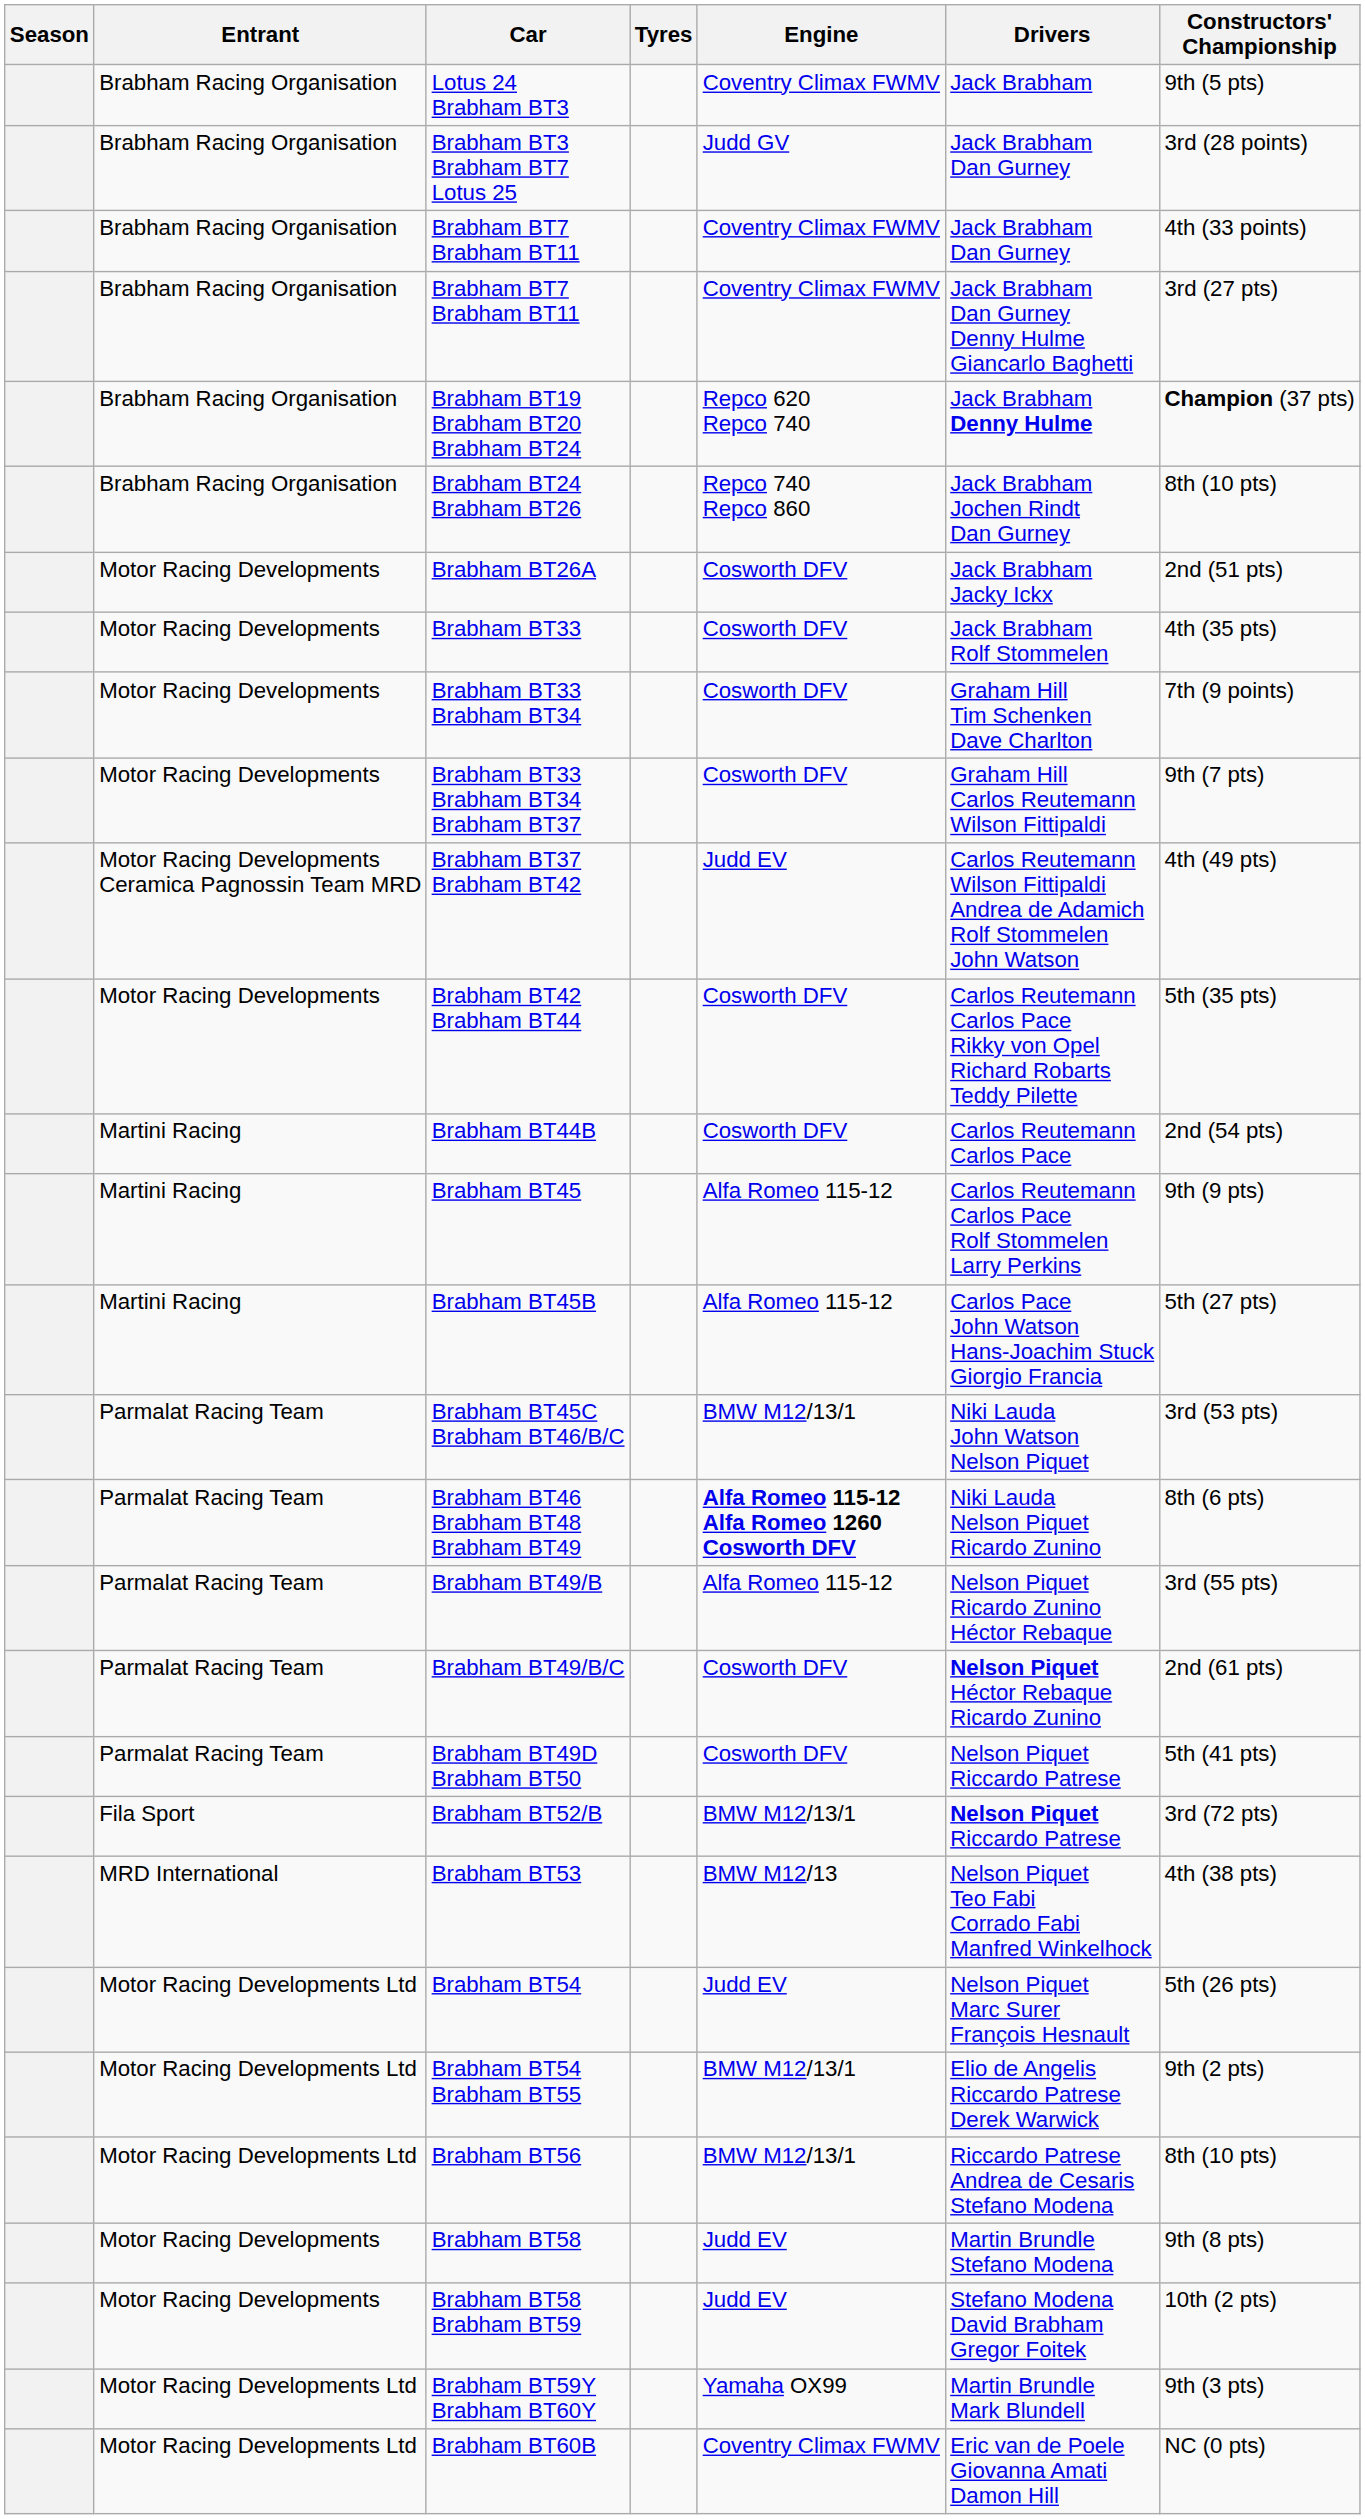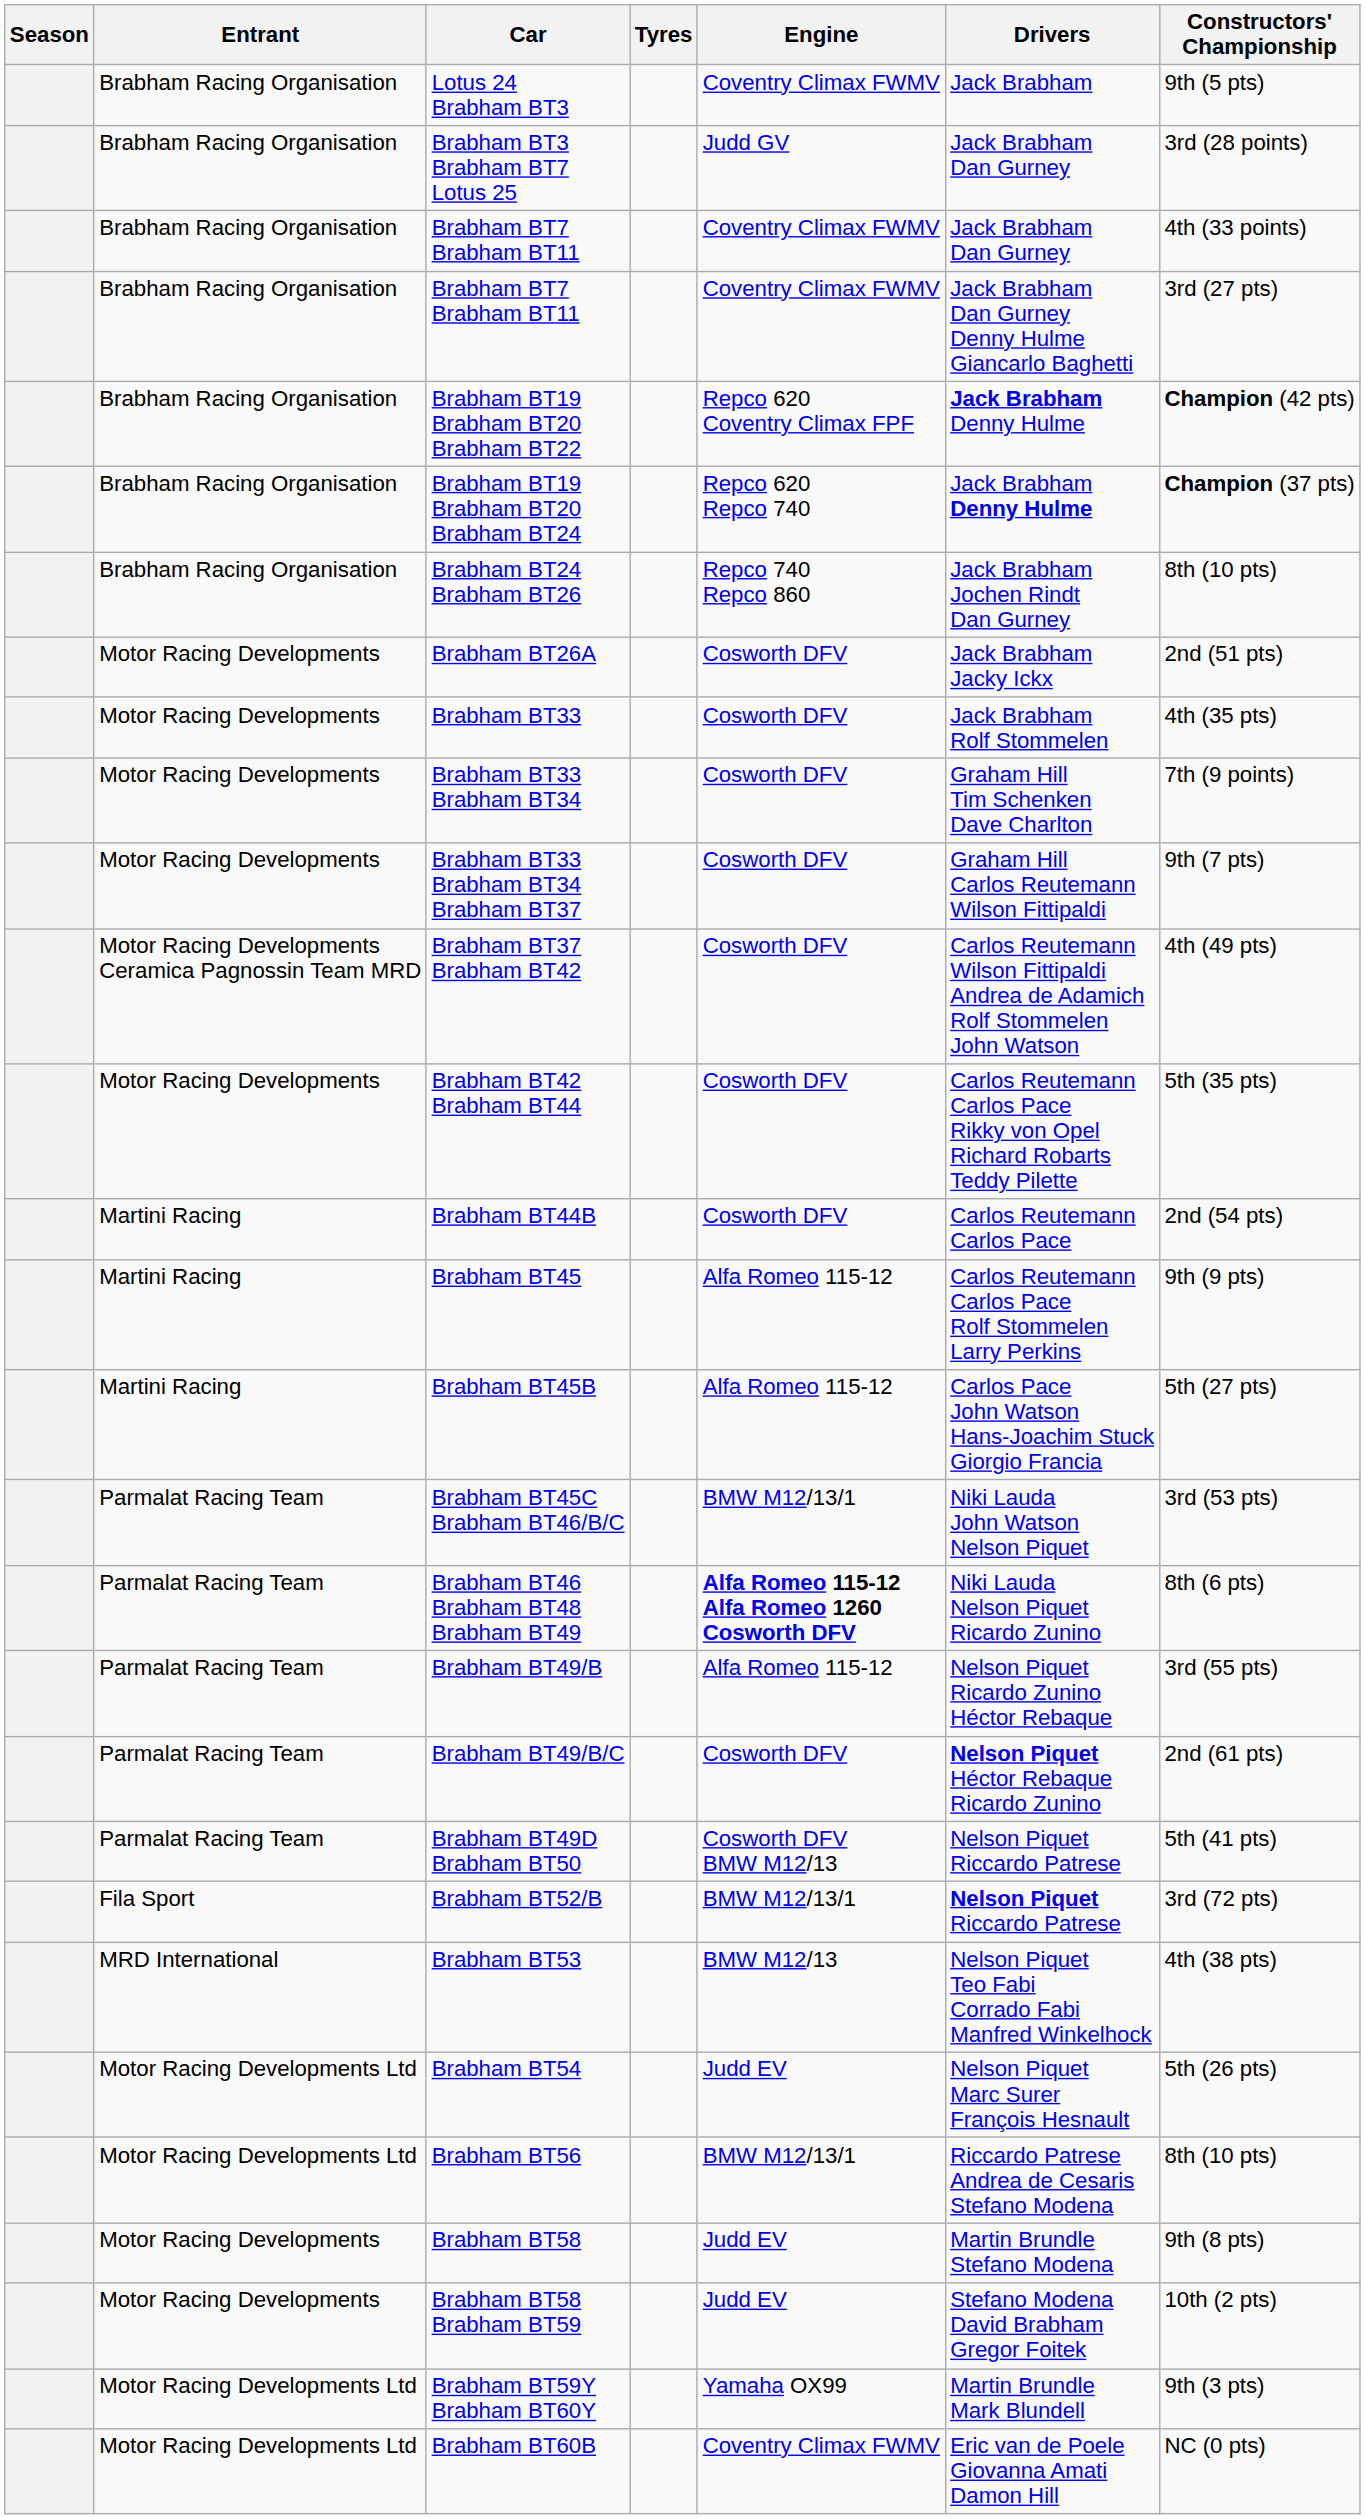 <table class="wikitable">
 <tr>
 <th scope="col">Season</th>
 <th scope="col">Entrant</th>
 <th scope="col">Car</th>
 <th scope="col">Tyres</th>
 <th scope="col">Engine</th>
 <th scope="col">Drivers</th>
 <th scope="col">Constructors'<br>Championship</th>
 </tr>
 <tr style="vertical-align: top">
 <th scope="row"></th>
 <td>Brabham Racing Organisation</td>
 <td><a href='#'>Lotus 24</a><br><a href='#'>Brabham BT3</a></td>
 <td></td>
 <td><a href='#'>Coventry Climax FWMV</a></td>
 <td><a href='#'>Jack Brabham</a></td>
 <td>9th (5 pts)</td>
 </tr>
 <tr style="vertical-align: top">
 <th scope="row"></th>
 <td>Brabham Racing Organisation</td>
 <td><a href='#'>Brabham BT3</a><br><a href='#'>Brabham BT7</a><br><a href='#'>Lotus 25</a></td>
 <td></td>
 <td><a href='#'>Judd GV</a></td>
 <td><a href='#'>Jack Brabham</a><br><a href='#'>Dan Gurney</a></td>
 <td>3rd (28 points)</td>
 </tr>
 <tr style="vertical-align: top">
 <th scope="row"></th>
 <td>Brabham Racing Organisation</td>
 <td><a href='#'>Brabham BT7</a> <br> <a href='#'>Brabham BT11</a></td>
 <td></td>
 <td><a href='#'>Coventry Climax FWMV</a></td>
 <td><a href='#'>Jack Brabham</a><br><a href='#'>Dan Gurney</a></td>
 <td>4th (33 points)</td>
 </tr>
 <tr style="vertical-align: top">
 <th scope="row"></th>
 <td>Brabham Racing Organisation</td>
 <td><a href='#'>Brabham BT7</a><br><a href='#'>Brabham BT11</a></td>
 <td><br></td>
 <td><a href='#'>Coventry Climax FWMV</a></td>
 <td><a href='#'>Jack Brabham</a><br><a href='#'>Dan Gurney</a><br><a href='#'>Denny Hulme</a><br><a href='#'>Giancarlo Baghetti</a></td>
 <td>3rd (27 pts)</td>
+</tr>
+<tr style="vertical-align: top">
+<th scope="row"></th>
+<td>Brabham Racing Organisation</td>
+<td><a href='#'>Brabham BT19</a><br><a href='#'>Brabham BT20</a><br><a href='#'>Brabham BT22</a></td>
+<td></td>
+<td><a href='#'>Repco</a> 620 <br><a href='#'>Coventry Climax FPF</a></td>
+<td><strong><a href='#'>Jack Brabham</a></strong><br><a href='#'>Denny Hulme</a></td>
+<td><strong>Champion</strong> (42 pts)</td>
 </tr>
 <tr style="vertical-align: top">
 <th scope="row"></th>
 <td>Brabham Racing Organisation</td>
 <td><a href='#'>Brabham BT19</a><br><a href='#'>Brabham BT20</a><br><a href='#'>Brabham BT24</a></td>
 <td></td>
 <td><a href='#'>Repco</a> 620 <br><a href='#'>Repco</a> 740</td>
 <td><a href='#'>Jack Brabham</a><br><strong><a href='#'>Denny Hulme</a></strong></td>
 <td><strong>Champion</strong> (37 pts)</td>
 </tr>
 <tr style="vertical-align: top">
 <th scope="row"></th>
 <td>Brabham Racing Organisation</td>
 <td><a href='#'>Brabham BT24</a><br><a href='#'>Brabham BT26</a></td>
 <td></td>
 <td><a href='#'>Repco</a> 740 <br><a href='#'>Repco</a> 860</td>
 <td><a href='#'>Jack Brabham</a><br><a href='#'>Jochen Rindt</a><br><a href='#'>Dan Gurney</a></td>
 <td>8th (10 pts)</td>
 </tr>
 <tr style="vertical-align: top">
 <th scope="row"></th>
 <td>Motor Racing Developments</td>
 <td><a href='#'>Brabham BT26A</a></td>
 <td></td>
 <td><a href='#'>Cosworth DFV</a></td>
 <td><a href='#'>Jack Brabham</a><br><a href='#'>Jacky Ickx</a></td>
 <td>2nd (51 pts)</td>
 </tr>
 <tr style="vertical-align: top">
 <th scope="row"></th>
 <td>Motor Racing Developments</td>
 <td><a href='#'>Brabham BT33</a></td>
 <td></td>
 <td><a href='#'>Cosworth DFV</a></td>
 <td><a href='#'>Jack Brabham</a><br><a href='#'>Rolf Stommelen</a></td>
 <td>4th (35 pts)</td>
 </tr>
 <tr style="vertical-align: top">
 <th scope="row"></th>
 <td>Motor Racing Developments</td>
 <td><a href='#'>Brabham BT33</a><br><a href='#'>Brabham BT34</a></td>
 <td></td>
 <td><a href='#'>Cosworth DFV</a></td>
 <td><a href='#'>Graham Hill</a><br><a href='#'>Tim Schenken</a><br><a href='#'>Dave Charlton</a></td>
 <td>7th (9 points)</td>
 </tr>
 <tr style="vertical-align: top">
 <th scope="row"></th>
 <td>Motor Racing Developments</td>
 <td><a href='#'>Brabham BT33</a><br><a href='#'>Brabham BT34</a><br><a href='#'>Brabham BT37</a></td>
 <td></td>
 <td><a href='#'>Cosworth DFV</a></td>
 <td><a href='#'>Graham Hill</a><br><a href='#'>Carlos Reutemann</a><br><a href='#'>Wilson Fittipaldi</a></td>
 <td>9th (7 pts)</td>
 </tr>
 <tr style="vertical-align: top">
 <th scope="row"></th>
 <td>Motor Racing Developments<br>Ceramica Pagnossin Team MRD</td>
 <td><a href='#'>Brabham BT37</a><br><a href='#'>Brabham BT42</a></td>
 <td></td>
-<td><a href='#'>Judd EV</a></td>
+<td><a href='#'>Cosworth DFV</a></td>
 <td><a href='#'>Carlos Reutemann</a><br><a href='#'>Wilson Fittipaldi</a><br><a href='#'>Andrea de Adamich</a><br><a href='#'>Rolf Stommelen</a><br><a href='#'>John Watson</a></td>
 <td>4th (49 pts)</td>
 </tr>
 <tr style="vertical-align: top">
 <th scope="row"></th>
 <td>Motor Racing Developments</td>
 <td><a href='#'>Brabham BT42</a><br><a href='#'>Brabham BT44</a></td>
 <td></td>
 <td><a href='#'>Cosworth DFV</a></td>
 <td><a href='#'>Carlos Reutemann</a><br><a href='#'>Carlos Pace</a><br><a href='#'>Rikky von Opel</a><br><a href='#'>Richard Robarts</a><br><a href='#'>Teddy Pilette</a></td>
 <td>5th (35 pts)</td>
 </tr>
 <tr style="vertical-align: top">
 <th scope="row"></th>
 <td>Martini Racing</td>
 <td><a href='#'>Brabham BT44B</a></td>
 <td></td>
 <td><a href='#'>Cosworth DFV</a></td>
 <td><a href='#'>Carlos Reutemann</a><br><a href='#'>Carlos Pace</a></td>
 <td>2nd (54 pts)</td>
 </tr>
 <tr style="vertical-align: top">
 <th scope="row"></th>
 <td>Martini Racing</td>
 <td><a href='#'>Brabham BT45</a></td>
 <td></td>
 <td><a href='#'>Alfa Romeo</a> 115-12</td>
 <td><a href='#'>Carlos Reutemann</a><br><a href='#'>Carlos Pace</a><br><a href='#'>Rolf Stommelen</a><br><a href='#'>Larry Perkins</a></td>
 <td>9th (9 pts)</td>
 </tr>
 <tr style="vertical-align: top">
 <th scope="row"></th>
 <td>Martini Racing</td>
 <td><a href='#'>Brabham BT45B</a></td>
 <td></td>
 <td><a href='#'>Alfa Romeo</a> 115-12</td>
 <td><a href='#'>Carlos Pace</a><br><a href='#'>John Watson</a><br><a href='#'>Hans-Joachim Stuck</a><br><a href='#'>Giorgio Francia</a></td>
 <td>5th (27 pts)</td>
 </tr>
 <tr style="vertical-align: top">
 <th scope="row"></th>
 <td>Parmalat Racing Team</td>
 <td><a href='#'>Brabham BT45C</a><br><a href='#'>Brabham BT46/B/C</a></td>
 <td></td>
 <td><a href='#'>BMW M12</a>/13/1</td>
 <td><a href='#'>Niki Lauda</a><br><a href='#'>John Watson</a><br><a href='#'>Nelson Piquet</a></td>
 <td>3rd (53 pts)</td>
 </tr>
 <tr style="vertical-align: top">
 <th scope="row"></th>
 <td>Parmalat Racing Team</td>
 <td><a href='#'>Brabham BT46</a><br><a href='#'>Brabham BT48</a><br><a href='#'>Brabham BT49</a></td>
 <td></td>
 <td><strong><a href='#'>Alfa Romeo</a> 115-12<br><a href='#'>Alfa Romeo</a> 1260<br><a href='#'>Cosworth DFV</a></strong></td>
 <td><a href='#'>Niki Lauda</a><br><a href='#'>Nelson Piquet</a><br><a href='#'>Ricardo Zunino</a></td>
 <td>8th (6 pts)</td>
 </tr>
 <tr style="vertical-align: top">
 <th scope="row"></th>
 <td>Parmalat Racing Team</td>
 <td><a href='#'>Brabham BT49/B</a></td>
 <td></td>
 <td><a href='#'>Alfa Romeo</a> 115-12</td>
 <td><a href='#'>Nelson Piquet</a><br><a href='#'>Ricardo Zunino</a><br><a href='#'>Héctor Rebaque</a></td>
 <td>3rd (55 pts)</td>
 </tr>
 <tr style="vertical-align: top">
 <th scope="row"></th>
 <td>Parmalat Racing Team</td>
 <td><a href='#'>Brabham BT49/B/C</a></td>
 <td><br></td>
 <td><a href='#'>Cosworth DFV</a></td>
 <td><strong><a href='#'>Nelson Piquet</a></strong><br><a href='#'>Héctor Rebaque</a><br><a href='#'>Ricardo Zunino</a></td>
 <td>2nd (61 pts)</td>
 </tr>
 <tr style="vertical-align: top">
 <th scope="row"></th>
 <td>Parmalat Racing Team</td>
 <td><a href='#'>Brabham BT49D</a><br><a href='#'>Brabham BT50</a></td>
 <td></td>
-<td><a href='#'>Cosworth DFV</a></td>
+<td><a href='#'>Cosworth DFV</a><br><a href='#'>BMW M12</a>/13</td>
 <td><a href='#'>Nelson Piquet</a><br><a href='#'>Riccardo Patrese</a></td>
 <td>5th (41 pts)</td>
 </tr>
 <tr style="vertical-align: top">
 <th scope="row"></th>
 <td>Fila Sport</td>
 <td><a href='#'>Brabham BT52/B</a></td>
 <td></td>
 <td><a href='#'>BMW M12</a>/13/1</td>
 <td><strong><a href='#'>Nelson Piquet</a></strong><br><a href='#'>Riccardo Patrese</a></td>
 <td>3rd (72 pts)</td>
 </tr>
 <tr style="vertical-align: top">
 <th scope="row"></th>
 <td>MRD International</td>
 <td><a href='#'>Brabham BT53</a></td>
 <td></td>
 <td><a href='#'>BMW M12</a>/13</td>
 <td><a href='#'>Nelson Piquet</a><br><a href='#'>Teo Fabi</a><br><a href='#'>Corrado Fabi</a><br><a href='#'>Manfred Winkelhock</a></td>
 <td>4th (38 pts)</td>
 </tr>
 <tr style="vertical-align: top">
 <th scope="row"></th>
 <td>Motor Racing Developments Ltd</td>
 <td><a href='#'>Brabham BT54</a></td>
 <td></td>
 <td><a href='#'>Judd EV</a></td>
 <td><a href='#'>Nelson Piquet</a><br><a href='#'>Marc Surer</a><br><a href='#'>François Hesnault</a></td>
 <td>5th (26 pts)</td>
-</tr>
-<tr style="vertical-align: top">
-<th scope="row"></th>
-<td>Motor Racing Developments Ltd</td>
-<td><a href='#'>Brabham BT54</a><br><a href='#'>Brabham BT55</a></td>
-<td></td>
-<td><a href='#'>BMW M12</a>/13/1</td>
-<td><a href='#'>Elio de Angelis</a><br><a href='#'>Riccardo Patrese</a><br><a href='#'>Derek Warwick</a></td>
-<td>9th (2 pts)</td>
 </tr>
 <tr style="vertical-align: top">
 <th scope="row"></th>
 <td>Motor Racing Developments Ltd</td>
 <td><a href='#'>Brabham BT56</a></td>
 <td></td>
 <td><a href='#'>BMW M12</a>/13/1</td>
 <td><a href='#'>Riccardo Patrese</a><br><a href='#'>Andrea de Cesaris</a><br><a href='#'>Stefano Modena</a></td>
 <td>8th (10 pts)</td>
 </tr>
 <tr style="vertical-align: top">
 <th scope="row"></th>
 <td>Motor Racing Developments</td>
 <td><a href='#'>Brabham BT58</a></td>
 <td></td>
 <td><a href='#'>Judd EV</a></td>
 <td><a href='#'>Martin Brundle</a><br><a href='#'>Stefano Modena</a></td>
 <td>9th (8 pts)</td>
 </tr>
 <tr style="vertical-align: top">
 <th scope="row"></th>
 <td>Motor Racing Developments</td>
 <td><a href='#'>Brabham BT58</a><br><a href='#'>Brabham BT59</a></td>
 <td></td>
 <td><a href='#'>Judd EV</a></td>
 <td><a href='#'>Stefano Modena</a><br><a href='#'>David Brabham</a><br><a href='#'>Gregor Foitek</a></td>
 <td>10th (2 pts)</td>
 </tr>
 <tr style="vertical-align: top">
 <th scope="row"></th>
 <td>Motor Racing Developments Ltd</td>
 <td><a href='#'>Brabham BT59Y</a><br><a href='#'>Brabham BT60Y</a></td>
 <td></td>
 <td><a href='#'>Yamaha</a> OX99</td>
 <td><a href='#'>Martin Brundle</a><br><a href='#'>Mark Blundell</a></td>
 <td>9th (3 pts)</td>
 </tr>
 <tr style="vertical-align: top">
 <th scope="row"></th>
 <td>Motor Racing Developments Ltd</td>
 <td><a href='#'>Brabham BT60B</a></td>
 <td></td>
 <td><a href='#'>Coventry Climax FWMV</a></td>
 <td><a href='#'>Eric van de Poele</a><br><a href='#'>Giovanna Amati</a><br><a href='#'>Damon Hill</a></td>
 <td>NC (0 pts)</td>
 </tr>
 </table>
